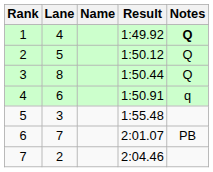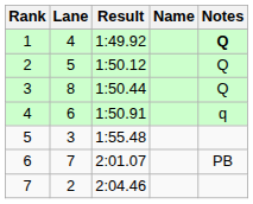 <table class="wikitable" style="text-align:center">
 <tr>
 <th>Rank</th>
 <th>Lane</th>
+<th>Result</th>
 <th>Name</th>
-<th>Result</th>
 <th>Notes</th>
 </tr>
 <tr bgcolor=ccffcc>
 <td>1</td>
 <td>4</td>
+<td>1:49.92</td>
 <td align="left"></td>
-<td>1:49.92</td>
 <td><strong>Q</strong></td>
 </tr>
 <tr bgcolor=ccffcc>
 <td>2</td>
 <td>5</td>
+<td>1:50.12</td>
 <td align="left"></td>
-<td>1:50.12</td>
 <td>Q</td>
 </tr>
 <tr bgcolor=ccffcc>
 <td>3</td>
 <td>8</td>
+<td>1:50.44</td>
 <td align="left"></td>
-<td>1:50.44</td>
 <td>Q</td>
 </tr>
 <tr bgcolor=ccffcc>
 <td>4</td>
 <td>6</td>
+<td>1:50.91</td>
 <td align="left"></td>
-<td>1:50.91</td>
 <td>q</td>
 </tr>
 <tr>
 <td>5</td>
 <td>3</td>
+<td>1:55.48</td>
 <td align="left"></td>
-<td>1:55.48</td>
 <td></td>
 </tr>
 <tr>
 <td>6</td>
 <td>7</td>
+<td>2:01.07</td>
 <td align="left"></td>
-<td>2:01.07</td>
 <td>PB</td>
 </tr>
 <tr>
 <td>7</td>
 <td>2</td>
+<td>2:04.46</td>
 <td align="left"></td>
-<td>2:04.46</td>
 <td></td>
 </tr>
 </table>
